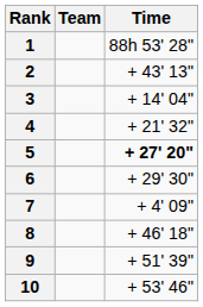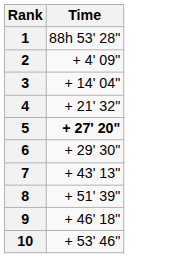 <table class="wikitable">
 <tr>
 <th scope="col">Rank</th>
-<th scope="col">Team</th>
 <th scope="col">Time</th>
 </tr>
 <tr>
 <th scope="row">1</th>
-<td>  </td>
 <td align="right">88h 53' 28"</td>
 </tr>
 <tr>
 <th scope="row">2</th>
-<td> </td>
-<td align="right">+ 43' 13"</td>
+<td align="right">+ 4' 09"</td>
 </tr>
 <tr>
 <th scope="row">3</th>
-<td> </td>
 <td align="right">+ 14' 04"</td>
 </tr>
 <tr>
 <th scope="row">4</th>
-<td> </td>
 <td align="right">+ 21' 32"</td>
 </tr>
 <tr>
 <th scope="row">5</th>
-<td> </td>
 <td align="right"><strong>+ 27' 20"</strong></td>
 </tr>
 <tr>
 <th scope="row">6</th>
-<td> </td>
 <td align="right">+ 29' 30"</td>
 </tr>
 <tr>
 <th scope="row">7</th>
-<td> </td>
-<td align="right">+ 4' 09"</td>
+<td align="right">+ 43' 13"</td>
 </tr>
 <tr>
 <th scope="row">8</th>
-<td> </td>
+<td align="right">+ 51' 39"</td>
+</tr>
+<tr>
+<th scope="row">9</th>
 <td align="right">+ 46' 18"</td>
 </tr>
 <tr>
-<th scope="row">9</th>
-<td> </td>
-<td align="right">+ 51' 39"</td>
-</tr>
-<tr>
 <th scope="row">10</th>
-<td> </td>
 <td align="right">+ 53' 46"</td>
 </tr>
 </table>
